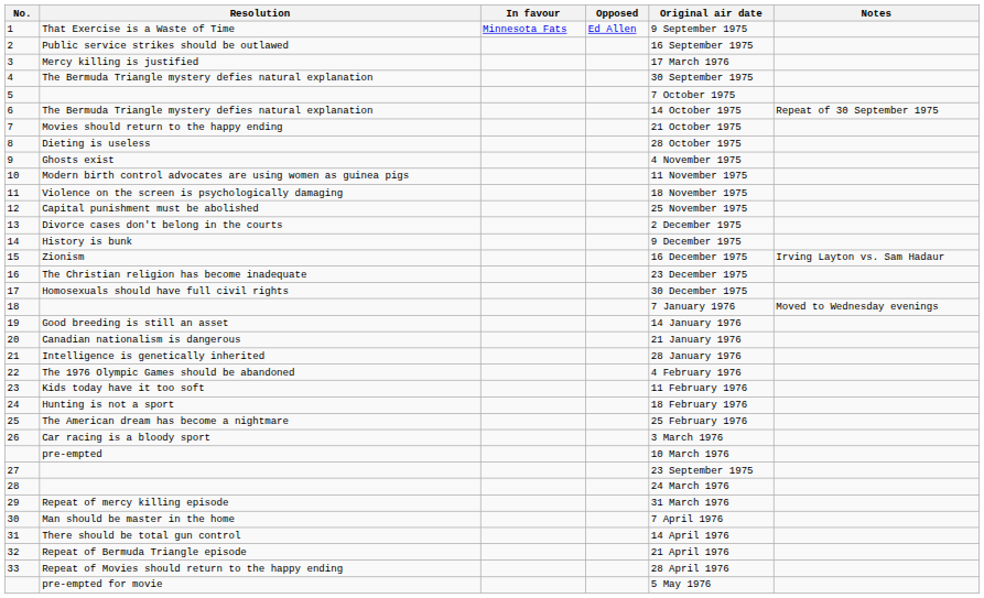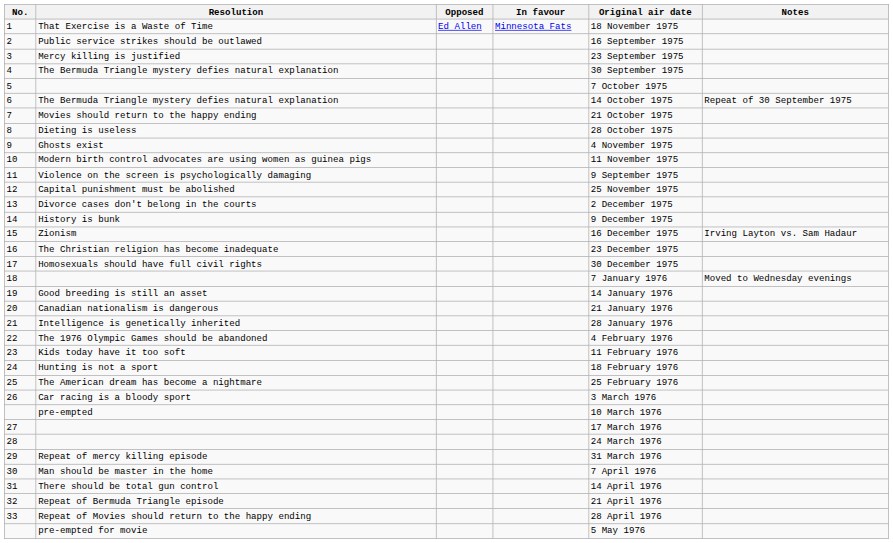 <table class="wikitable plainrowheaders" style="width:100%; margin:auto;">
 <tr>
 <th scope="col" style="width:3em;">No.</th>
 <th scope="col">Resolution</th>
+<th scope="col">Opposed</th>
 <th scope="col">In favour</th>
-<th scope="col">Opposed</th>
 <th scope="col" style="width:12em;">Original air date</th>
 <th scope="col">Notes</th>
 </tr>
 <tr>
 <td>1</td>
 <td>That Exercise is a Waste of Time</td>
+<td><a href='#'>Ed Allen</a></td>
 <td><a href='#'>Minnesota Fats</a></td>
-<td><a href='#'>Ed Allen</a></td>
-<td>9 September 1975</td>
+<td>18 November 1975</td>
 <td></td>
 </tr>
 <tr>
 <td>2</td>
 <td>Public service strikes should be outlawed</td>
 <td></td>
 <td></td>
 <td>16 September 1975</td>
 <td></td>
 </tr>
 <tr>
 <td>3</td>
 <td>Mercy killing is justified</td>
 <td></td>
 <td></td>
-<td>17 March 1976</td>
+<td>23 September 1975</td>
 <td></td>
 </tr>
 <tr>
 <td>4</td>
 <td>The Bermuda Triangle mystery defies natural explanation</td>
 <td></td>
 <td></td>
 <td>30 September 1975</td>
 <td></td>
 </tr>
 <tr>
 <td>5</td>
 <td></td>
 <td></td>
 <td></td>
 <td>7 October 1975</td>
 <td></td>
 </tr>
 <tr>
 <td>6</td>
 <td>The Bermuda Triangle mystery defies natural explanation</td>
 <td></td>
 <td></td>
 <td>14 October 1975</td>
 <td>Repeat of 30 September 1975</td>
 </tr>
 <tr>
 <td>7</td>
 <td>Movies should return to the happy ending</td>
 <td></td>
 <td></td>
 <td>21 October 1975</td>
 <td></td>
 </tr>
 <tr>
 <td>8</td>
 <td>Dieting is useless</td>
 <td></td>
 <td></td>
 <td>28 October 1975</td>
 <td></td>
 </tr>
 <tr>
 <td>9</td>
 <td>Ghosts exist</td>
 <td></td>
 <td></td>
 <td>4 November 1975</td>
 <td></td>
 </tr>
 <tr>
 <td>10</td>
 <td>Modern birth control advocates are using women as guinea pigs</td>
 <td></td>
 <td></td>
 <td>11 November 1975</td>
 <td></td>
 </tr>
 <tr>
 <td>11</td>
 <td>Violence on the screen is psychologically damaging</td>
 <td></td>
 <td></td>
-<td>18 November 1975</td>
+<td>9 September 1975</td>
 <td></td>
 </tr>
 <tr>
 <td>12</td>
 <td>Capital punishment must be abolished</td>
 <td></td>
 <td></td>
 <td>25 November 1975</td>
 <td></td>
 </tr>
 <tr>
 <td>13</td>
 <td>Divorce cases don't belong in the courts</td>
 <td></td>
 <td></td>
 <td>2 December 1975</td>
 <td></td>
 </tr>
 <tr>
 <td>14</td>
 <td>History is bunk</td>
 <td></td>
 <td></td>
 <td>9 December 1975</td>
 <td></td>
 </tr>
 <tr>
 <td>15</td>
 <td>Zionism</td>
 <td></td>
 <td></td>
 <td>16 December 1975</td>
 <td>Irving Layton vs. Sam Hadaur</td>
 </tr>
 <tr>
 <td>16</td>
 <td>The Christian religion has become inadequate</td>
 <td></td>
 <td></td>
 <td>23 December 1975</td>
 <td></td>
 </tr>
 <tr>
 <td>17</td>
 <td>Homosexuals should have full civil rights</td>
 <td></td>
 <td></td>
 <td>30 December 1975</td>
 <td></td>
 </tr>
 <tr>
 <td>18</td>
 <td></td>
 <td></td>
 <td></td>
 <td>7 January 1976</td>
 <td>Moved to Wednesday evenings</td>
 </tr>
 <tr>
 <td>19</td>
 <td>Good breeding is still an asset</td>
 <td></td>
 <td></td>
 <td>14 January 1976</td>
 <td></td>
 </tr>
 <tr>
 <td>20</td>
 <td>Canadian nationalism is dangerous</td>
 <td></td>
 <td></td>
 <td>21 January 1976</td>
 <td></td>
 </tr>
 <tr>
 <td>21</td>
 <td>Intelligence is genetically inherited</td>
 <td></td>
 <td></td>
 <td>28 January 1976</td>
 <td></td>
 </tr>
 <tr>
 <td>22</td>
 <td>The 1976 Olympic Games should be abandoned</td>
 <td></td>
 <td></td>
 <td>4 February 1976</td>
 <td></td>
 </tr>
 <tr>
 <td>23</td>
 <td>Kids today have it too soft</td>
 <td></td>
 <td></td>
 <td>11 February 1976</td>
 <td></td>
 </tr>
 <tr>
 <td>24</td>
 <td>Hunting is not a sport</td>
 <td></td>
 <td></td>
 <td>18 February 1976</td>
 <td></td>
 </tr>
 <tr>
 <td>25</td>
 <td>The American dream has become a nightmare</td>
 <td></td>
 <td></td>
 <td>25 February 1976</td>
 <td></td>
 </tr>
 <tr>
 <td>26</td>
 <td>Car racing is a bloody sport</td>
 <td></td>
 <td></td>
 <td>3 March 1976</td>
 <td></td>
 </tr>
 <tr>
 <td></td>
 <td>pre-empted</td>
 <td></td>
 <td></td>
 <td>10 March 1976</td>
 <td></td>
 </tr>
 <tr>
 <td>27</td>
 <td></td>
 <td></td>
 <td></td>
-<td>23 September 1975</td>
+<td>17 March 1976</td>
 <td></td>
 </tr>
 <tr>
 <td>28</td>
 <td></td>
 <td></td>
 <td></td>
 <td>24 March 1976</td>
 <td></td>
 </tr>
 <tr>
 <td>29</td>
 <td>Repeat of mercy killing episode</td>
 <td></td>
 <td></td>
 <td>31 March 1976</td>
 <td></td>
 </tr>
 <tr>
 <td>30</td>
 <td>Man should be master in the home</td>
 <td></td>
 <td></td>
 <td>7 April 1976</td>
 <td></td>
 </tr>
 <tr>
 <td>31</td>
 <td>There should be total gun control</td>
 <td></td>
 <td></td>
 <td>14 April 1976</td>
 <td></td>
 </tr>
 <tr>
 <td>32</td>
 <td>Repeat of Bermuda Triangle episode</td>
 <td></td>
 <td></td>
 <td>21 April 1976</td>
 <td></td>
 </tr>
 <tr>
 <td>33</td>
 <td>Repeat of Movies should return to the happy ending</td>
 <td></td>
 <td></td>
 <td>28 April 1976</td>
 <td></td>
 </tr>
 <tr>
 <td></td>
 <td>pre-empted for movie</td>
 <td></td>
 <td></td>
 <td>5 May 1976</td>
 <td></td>
 </tr>
 </table>
